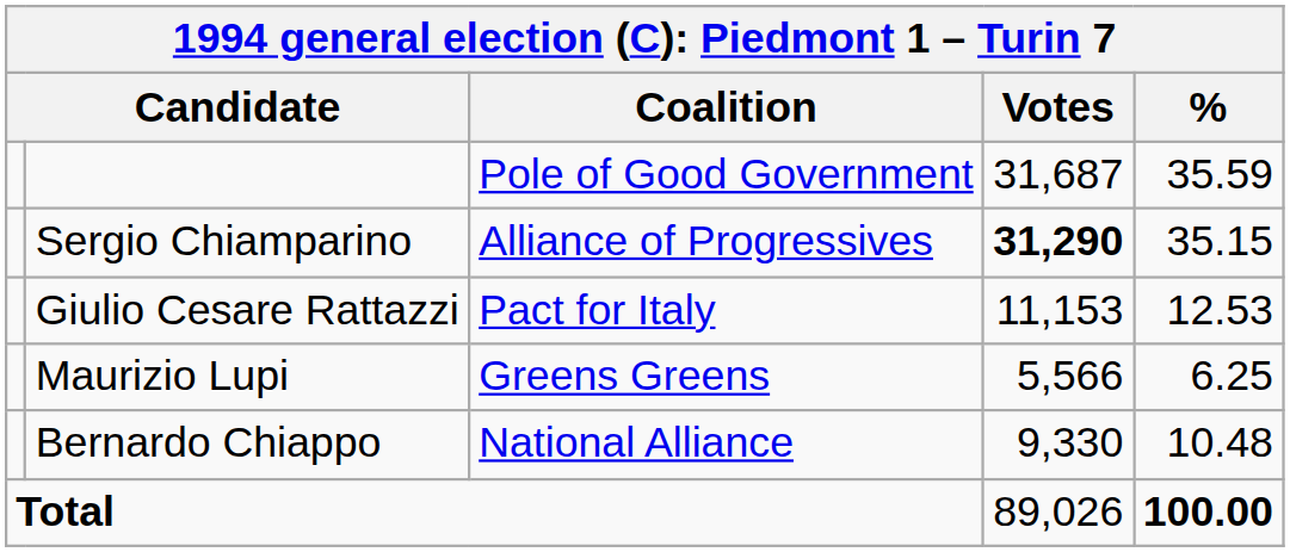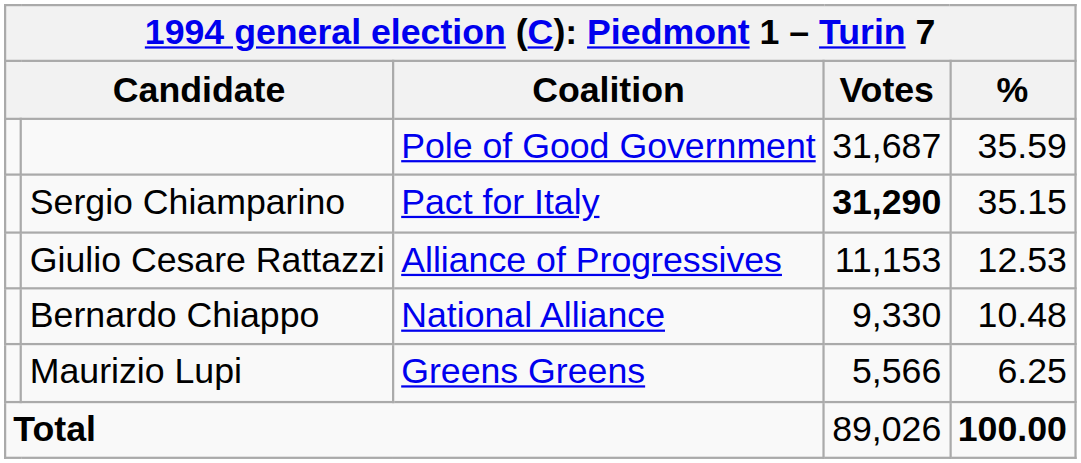 <table class=wikitable style=text-align:right>
 <tr>
 <th colspan=5><a href='#'>1994 general election</a> (<a href='#'>C</a>): <a href='#'>Piedmont</a> 1 – <a href='#'>Turin</a> 7</th>
 </tr>
 <tr>
 <th colspan=2>Candidate</th>
 <th>Coalition</th>
 <th>Votes</th>
 <th>%</th>
 </tr>
 <tr>
 <td></td>
 <td align=left><strong></strong></td>
 <td align=left><a href='#'>Pole of Good Government</a></td>
 <td>31,687</td>
 <td>35.59</td>
 </tr>
 <tr>
 <td></td>
 <td align=left>Sergio Chiamparino</td>
-<td align=left><a href='#'>Alliance of Progressives</a></td>
+<td align=left><a href='#'>Pact for Italy</a></td>
 <td><strong>31,290</strong></td>
 <td>35.15</td>
 </tr>
 <tr>
 <td></td>
 <td align=left>Giulio Cesare Rattazzi</td>
-<td align=left><a href='#'>Pact for Italy</a></td>
+<td align=left><a href='#'>Alliance of Progressives</a></td>
 <td>11,153</td>
 <td>12.53</td>
+</tr>
+<tr>
+<td></td>
+<td align=left>Bernardo Chiappo</td>
+<td align=left><a href='#'>National Alliance</a></td>
+<td>9,330</td>
+<td>10.48</td>
 </tr>
 <tr>
 <td></td>
 <td align=left>Maurizio Lupi</td>
 <td align=left><a href='#'>Greens Greens</a></td>
 <td>5,566</td>
 <td>6.25</td>
 </tr>
 <tr>
-<td></td>
-<td align=left>Bernardo Chiappo</td>
-<td align=left><a href='#'>National Alliance</a></td>
-<td>9,330</td>
-<td>10.48</td>
-</tr>
-<tr>
 <td align=left colspan=3><strong>Total</strong></td>
 <td>89,026</td>
 <td><strong>100.00</strong></td>
 </tr>
 </table>
